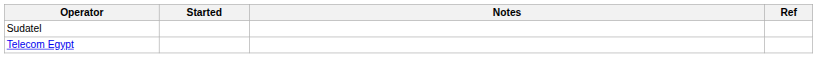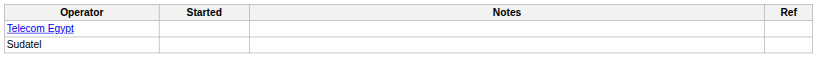 <table class="wikitable" style="background: #FFFFFF; width: 100%; white-space: normal;">
 <tr>
 <th scope="col" width="100px">Operator</th>
 <th scope="col" width="20px">Started</th>
 <th scope="col" width="350px">Notes</th>
 <th scope="col" width="20px">Ref</th>
 </tr>
 <tr>
+<td><a href='#'>Telecom Egypt</a></td>
+<td></td>
+<td></td>
+<td></td>
+</tr>
+<tr>
 <td>Sudatel</td>
 <td></td>
 <td></td>
 <td></td>
 </tr>
-<tr>
-<td><a href='#'>Telecom Egypt</a></td>
-<td></td>
-<td></td>
-<td></td>
-</tr>
 </table>
